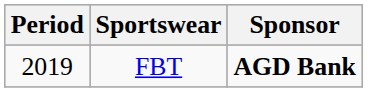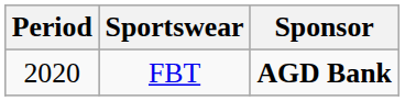 <table class="wikitable" style="text-align: center">
 <tr>
 <th>Period</th>
 <th>Sportswear</th>
 <th>Sponsor</th>
 </tr>
 <tr>
-<td>2019</td>
+<td>2020</td>
 <td> <a href='#'>FBT</a></td>
 <td rowspan=1><strong> AGD Bank</strong></td>
 </tr>
 </table>
